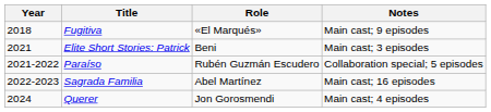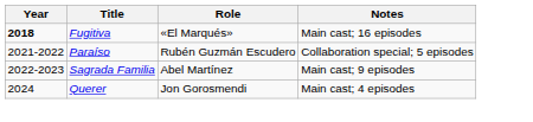 <table class="wikitable">
 <tr>
 <th>Year</th>
 <th>Title</th>
 <th>Role</th>
 <th>Notes</th>
 </tr>
 <tr>
-<td>2018</td>
+<td><strong>2018</strong></td>
 <td><em><a href='#'>Fugitiva</a></em></td>
 <td>«El Marqués»</td>
-<td>Main cast; 9 episodes</td>
-</tr>
-<tr>
-<td>2021</td>
-<td><em><a href='#'>Elite Short Stories: Patrick</a></em></td>
-<td>Beni</td>
-<td>Main cast; 3 episodes</td>
+<td>Main cast; 16 episodes</td>
 </tr>
 <tr>
 <td>2021-2022</td>
 <td><em><a href='#'>Paraíso</a></em></td>
 <td>Rubén Guzmán Escudero</td>
 <td>Collaboration special; 5 episodes</td>
 </tr>
 <tr>
 <td>2022-2023</td>
 <td><em><a href='#'>Sagrada Familia</a></em></td>
 <td>Abel Martínez</td>
-<td>Main cast; 16 episodes</td>
+<td>Main cast; 9 episodes</td>
 </tr>
 <tr>
 <td>2024</td>
 <td><em><a href='#'>Querer</a></em></td>
 <td>Jon Gorosmendi</td>
 <td>Main cast; 4 episodes</td>
 </tr>
 </table>
